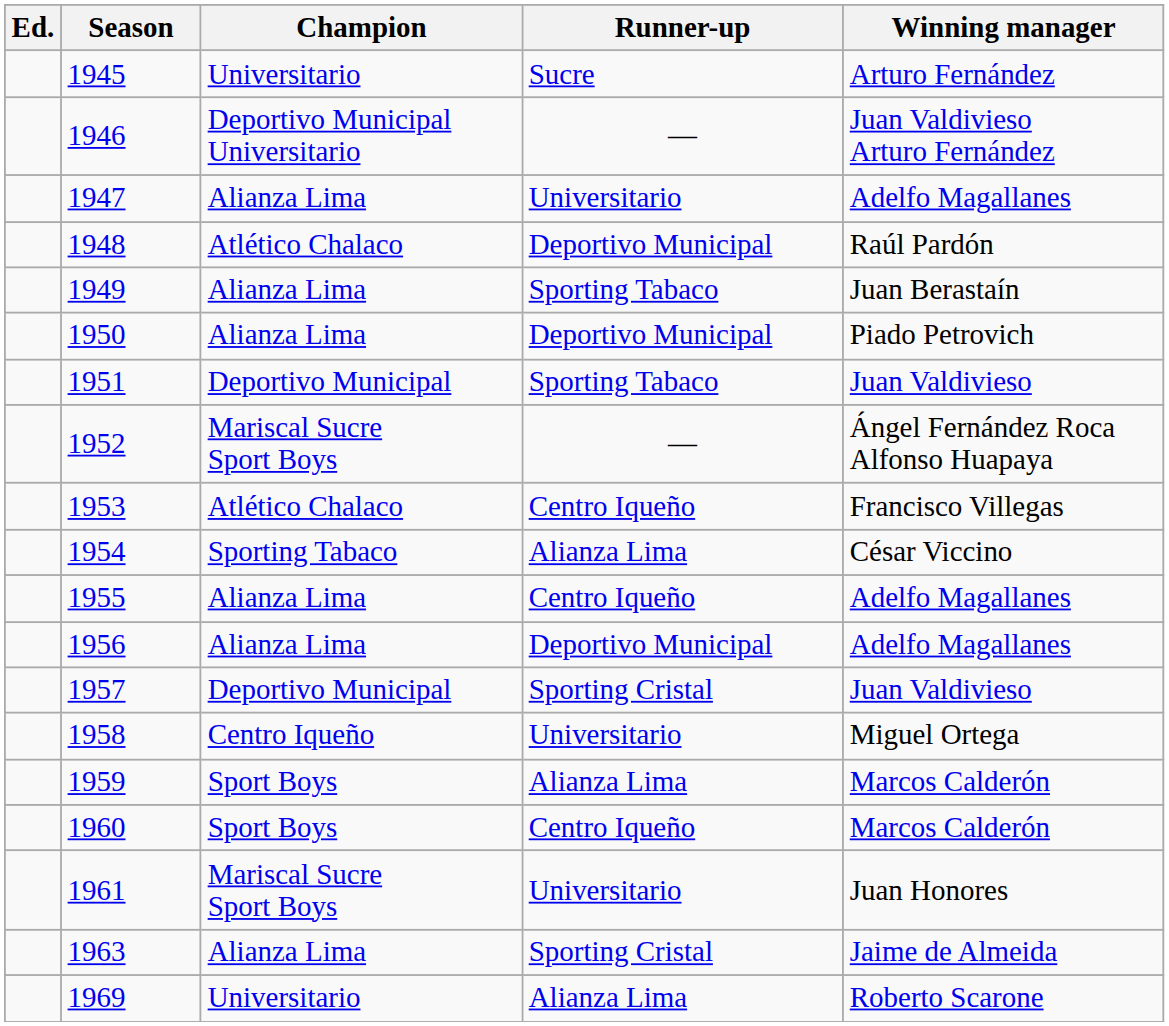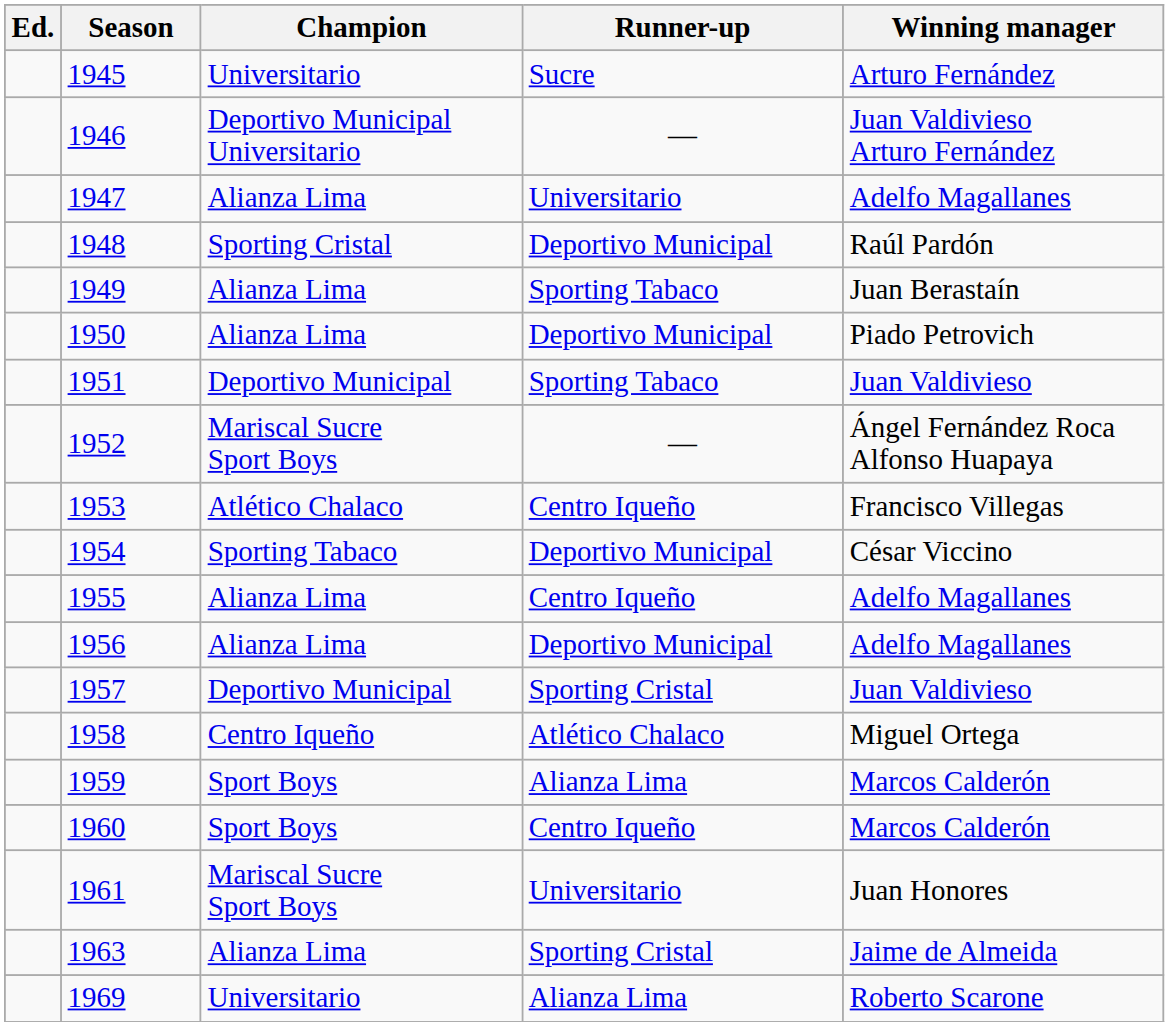 <table class="wikitable sortable">
 <tr>
 <th width=px>Ed.</th>
 <th width="70">Season</th>
 <th width="170">Champion</th>
 <th width="170">Runner-up</th>
 <th width="170">Winning manager</th>
 </tr>
 <tr>
 <td></td>
 <td><a href='#'>1945</a></td>
 <td><a href='#'>Universitario</a> </td>
 <td><a href='#'>Sucre</a></td>
 <td> <a href='#'>Arturo Fernández</a></td>
 </tr>
 <tr>
 <td></td>
 <td><a href='#'>1946</a></td>
 <td><a href='#'>Deportivo Municipal</a> <br><a href='#'>Universitario</a> </td>
 <td style="text-align:center;">—</td>
 <td> <a href='#'>Juan Valdivieso</a><br> <a href='#'>Arturo Fernández</a></td>
 </tr>
 <tr>
 <td></td>
 <td><a href='#'>1947</a></td>
 <td><a href='#'>Alianza Lima</a> </td>
 <td><a href='#'>Universitario</a></td>
 <td> <a href='#'>Adelfo Magallanes</a></td>
 </tr>
 <tr>
 <td></td>
 <td><a href='#'>1948</a></td>
-<td><a href='#'>Atlético Chalaco</a> </td>
+<td><a href='#'>Sporting Cristal</a> </td>
 <td><a href='#'>Deportivo Municipal</a></td>
 <td> Raúl Pardón</td>
 </tr>
 <tr>
 <td></td>
 <td><a href='#'>1949</a></td>
 <td><a href='#'>Alianza Lima</a> </td>
 <td><a href='#'>Sporting Tabaco</a></td>
 <td> Juan Berastaín</td>
 </tr>
 <tr>
 <td></td>
 <td><a href='#'>1950</a></td>
 <td><a href='#'>Alianza Lima</a> </td>
 <td><a href='#'>Deportivo Municipal</a></td>
 <td> Piado Petrovich</td>
 </tr>
 <tr>
 <td></td>
 <td><a href='#'>1951</a></td>
 <td><a href='#'>Deportivo Municipal</a> </td>
 <td><a href='#'>Sporting Tabaco</a></td>
 <td> <a href='#'>Juan Valdivieso</a></td>
 </tr>
 <tr>
 <td></td>
 <td><a href='#'>1952</a></td>
 <td><a href='#'>Mariscal Sucre</a> <br><a href='#'>Sport Boys</a> </td>
 <td style="text-align:center;">—</td>
 <td> Ángel Fernández Roca<br> Alfonso Huapaya</td>
 </tr>
 <tr>
 <td></td>
 <td><a href='#'>1953</a></td>
 <td><a href='#'>Atlético Chalaco</a> </td>
 <td><a href='#'>Centro Iqueño</a></td>
 <td> Francisco Villegas</td>
 </tr>
 <tr>
 <td></td>
 <td><a href='#'>1954</a></td>
 <td><a href='#'>Sporting Tabaco</a> </td>
-<td><a href='#'>Alianza Lima</a></td>
+<td><a href='#'>Deportivo Municipal</a></td>
 <td> César Viccino</td>
 </tr>
 <tr>
 <td></td>
 <td><a href='#'>1955</a></td>
 <td><a href='#'>Alianza Lima</a> </td>
 <td><a href='#'>Centro Iqueño</a></td>
 <td> <a href='#'>Adelfo Magallanes</a></td>
 </tr>
 <tr>
 <td></td>
 <td><a href='#'>1956</a></td>
 <td><a href='#'>Alianza Lima</a> </td>
 <td><a href='#'>Deportivo Municipal</a></td>
 <td> <a href='#'>Adelfo Magallanes</a></td>
 </tr>
 <tr>
 <td></td>
 <td><a href='#'>1957</a></td>
 <td><a href='#'>Deportivo Municipal</a> </td>
 <td><a href='#'>Sporting Cristal</a></td>
 <td> <a href='#'>Juan Valdivieso</a></td>
 </tr>
 <tr>
 <td></td>
 <td><a href='#'>1958</a></td>
 <td><a href='#'>Centro Iqueño</a> </td>
-<td><a href='#'>Universitario</a></td>
+<td><a href='#'>Atlético Chalaco</a></td>
 <td> Miguel Ortega</td>
 </tr>
 <tr>
 <td></td>
 <td><a href='#'>1959</a></td>
 <td><a href='#'>Sport Boys</a> </td>
 <td><a href='#'>Alianza Lima</a></td>
 <td> <a href='#'>Marcos Calderón</a></td>
 </tr>
 <tr>
 <td></td>
 <td><a href='#'>1960</a></td>
 <td><a href='#'>Sport Boys</a> </td>
 <td><a href='#'>Centro Iqueño</a></td>
 <td> <a href='#'>Marcos Calderón</a></td>
 </tr>
 <tr>
 <td></td>
 <td><a href='#'>1961</a></td>
 <td><a href='#'>Mariscal Sucre</a> <br><a href='#'>Sport Boys</a> </td>
 <td><a href='#'>Universitario</a></td>
 <td> Juan Honores</td>
 </tr>
 <tr>
 <td></td>
 <td><a href='#'>1963</a></td>
 <td><a href='#'>Alianza Lima</a> </td>
 <td><a href='#'>Sporting Cristal</a></td>
 <td> <a href='#'>Jaime de Almeida</a></td>
 </tr>
 <tr>
 <td></td>
 <td><a href='#'>1969</a></td>
 <td><a href='#'>Universitario</a> </td>
 <td><a href='#'>Alianza Lima</a></td>
 <td> <a href='#'>Roberto Scarone</a></td>
 </tr>
 <tr>
 </tr>
 </table>
